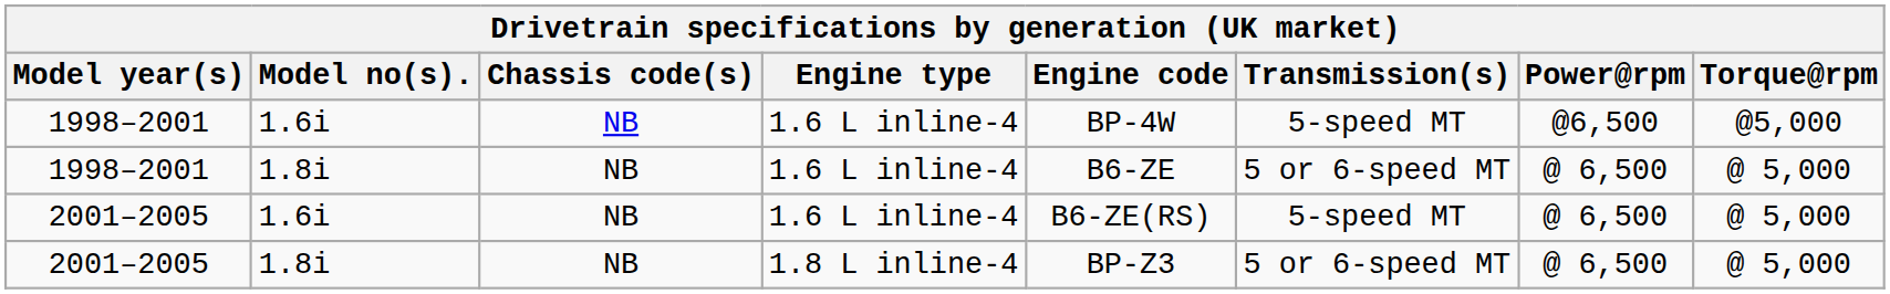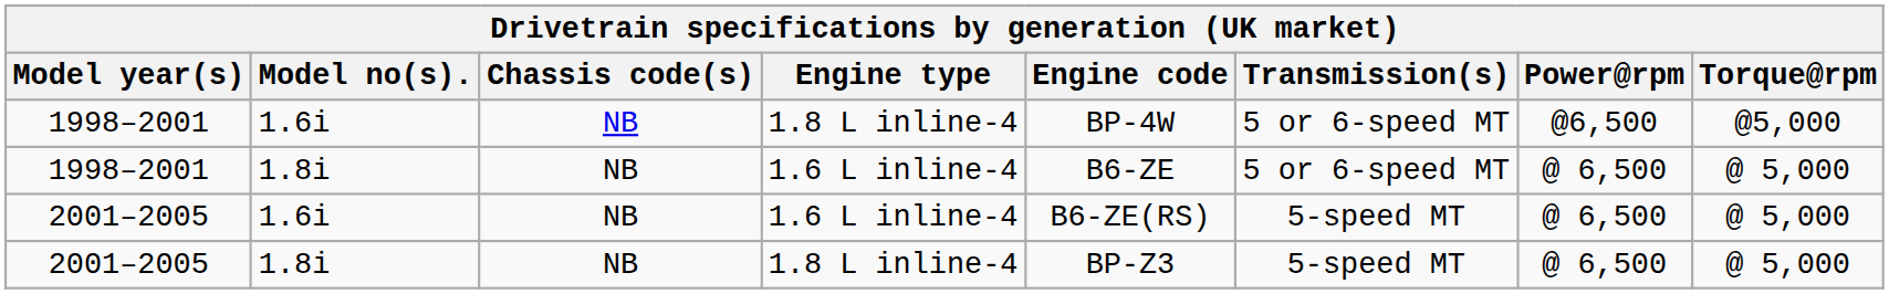 <table class="wikitable collapsible"  style="font-size:97%; text-align:center;">
 <tr>
 <th colspan=9>Drivetrain specifications by generation (UK market)</th>
 </tr>
 <tr>
 <th>Model year(s)</th>
 <th>Model no(s).</th>
 <th>Chassis code(s)</th>
 <th>Engine type</th>
 <th>Engine code</th>
 <th>Transmission(s)</th>
 <th>Power@rpm</th>
 <th>Torque@rpm</th>
 </tr>
 <tr>
 <td>1998–2001</td>
 <td align="left">1.6i</td>
 <td><a href='#'>NB</a></td>
-<td>1.6 L inline-4</td>
+<td>1.8 L inline-4</td>
 <td>BP-4W</td>
-<td>5-speed MT</td>
+<td>5 or 6-speed MT</td>
 <td> @6,500</td>
 <td> @5,000</td>
 </tr>
 <tr>
 <td>1998–2001</td>
 <td align="left">1.8i</td>
 <td>NB</td>
 <td>1.6 L inline-4</td>
 <td>B6-ZE</td>
 <td>5 or 6-speed MT</td>
 <td> @ 6,500</td>
 <td> @ 5,000</td>
 </tr>
 <tr>
 <td>2001–2005</td>
 <td align="left">1.6i</td>
 <td>NB</td>
 <td>1.6 L inline-4</td>
 <td>B6-ZE(RS)</td>
 <td>5-speed MT</td>
 <td> @ 6,500</td>
 <td> @ 5,000</td>
 </tr>
 <tr>
 <td>2001–2005</td>
 <td align="left">1.8i</td>
 <td>NB</td>
 <td>1.8 L inline-4</td>
 <td>BP-Z3</td>
-<td>5 or 6-speed MT</td>
+<td>5-speed MT</td>
 <td> @ 6,500</td>
 <td> @ 5,000</td>
 </tr>
 </table>
